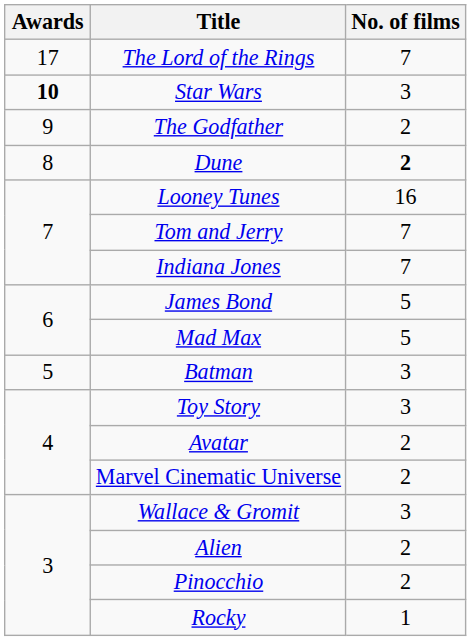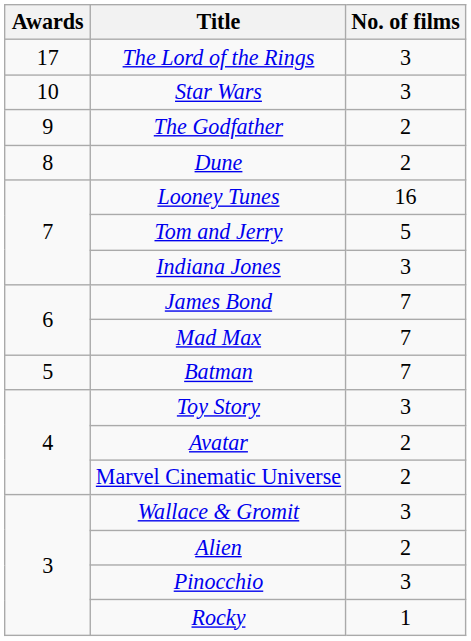 <table class="wikitable" style="text-align: center;">
 <tr>
 <th scope="col" width="55">Awards</th>
 <th scope="col" align="center">Title</th>
 <th scope="col" align="center">No. of films</th>
 </tr>
 <tr>
 <td style="text-align:center">17</td>
 <td><em><a href='#'>The Lord of the Rings</a></em></td>
-<td>7</td>
+<td>3</td>
 </tr>
 <tr>
-<td style="text-align:center"><strong>10</strong></td>
+<td style="text-align:center">10</td>
 <td><em><a href='#'>Star Wars</a></em></td>
 <td>3</td>
 </tr>
 <tr>
 <td style="text-align:center">9</td>
 <td><em><a href='#'>The Godfather</a></em></td>
 <td>2</td>
 </tr>
 <tr>
 <td style="text-align:center">8</td>
 <td><em><a href='#'>Dune</a></em></td>
-<td><strong>2</strong></td>
+<td>2</td>
 </tr>
 <tr>
 <td style="text-align:center" rowspan="3">7</td>
 <td><em><a href='#'>Looney Tunes</a></em></td>
 <td>16</td>
 </tr>
 <tr>
 <td><em><a href='#'>Tom and Jerry</a></em></td>
-<td>7</td>
+<td>5</td>
 </tr>
 <tr>
 <td><em><a href='#'>Indiana Jones</a></em></td>
-<td>7</td>
+<td>3</td>
 </tr>
 <tr>
 <td style="text-align:center" rowspan="2">6</td>
 <td><em><a href='#'>James Bond</a></em></td>
-<td>5</td>
+<td>7</td>
 </tr>
 <tr>
 <td><em><a href='#'>Mad Max</a></em></td>
-<td>5</td>
+<td>7</td>
 </tr>
 <tr>
 <td>5</td>
 <td><em><a href='#'>Batman</a></em></td>
-<td>3</td>
+<td>7</td>
 </tr>
 <tr>
 <td rowspan="3" style="text-align:center">4</td>
 <td><em><a href='#'>Toy Story</a></em></td>
 <td>3</td>
 </tr>
 <tr>
 <td><em><a href='#'>Avatar</a></em></td>
 <td>2</td>
 </tr>
 <tr>
 <td><a href='#'>Marvel Cinematic Universe</a></td>
 <td>2</td>
 </tr>
 <tr>
 <td rowspan=4 style="text-align:center">3</td>
 <td><em><a href='#'>Wallace & Gromit</a></em></td>
 <td>3</td>
 </tr>
 <tr>
 <td><em><a href='#'>Alien</a></em></td>
 <td>2</td>
 </tr>
 <tr>
 <td><em><a href='#'>Pinocchio</a></em></td>
-<td>2</td>
+<td>3</td>
 </tr>
 <tr>
 <td><em><a href='#'>Rocky</a></em></td>
 <td>1</td>
 </tr>
 </table>
